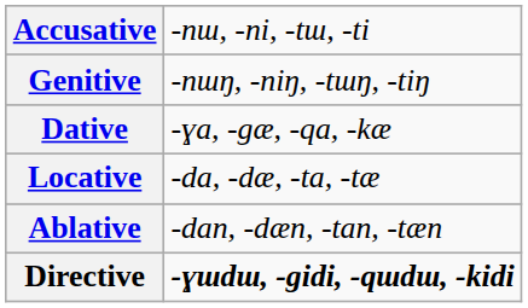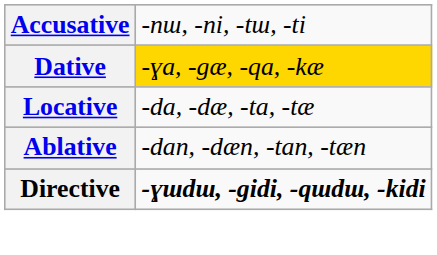 <table class="wikitable">
 <tr>
 <th><a href='#'>Accusative</a></th>
 <td><em>-nɯ, -ni, -tɯ, -ti</em></td>
 </tr>
 <tr>
-<th><a href='#'>Genitive</a></th>
-<td><em>-nɯŋ, -niŋ, -tɯŋ, -tiŋ</em></td>
-</tr>
-<tr>
 <th><a href='#'>Dative</a></th>
-<td><em>-ɣa, -gæ, -qa, -kæ</em></td>
+<td style="background: gold;"><em>-ɣa, -gæ, -qa, -kæ</em></td>
 </tr>
 <tr>
 <th><a href='#'>Locative</a></th>
 <td><em>-da, -dæ, -ta, -tæ</em></td>
 </tr>
 <tr>
 <th><a href='#'>Ablative</a></th>
 <td><em>-dan, -dæn, -tan, -tæn</em></td>
 </tr>
 <tr>
 <th>Directive</th>
 <td><strong><em>-ɣɯdɯ, -gidi, -qɯdɯ, -kidi</em></strong></td>
 </tr>
 </table>
